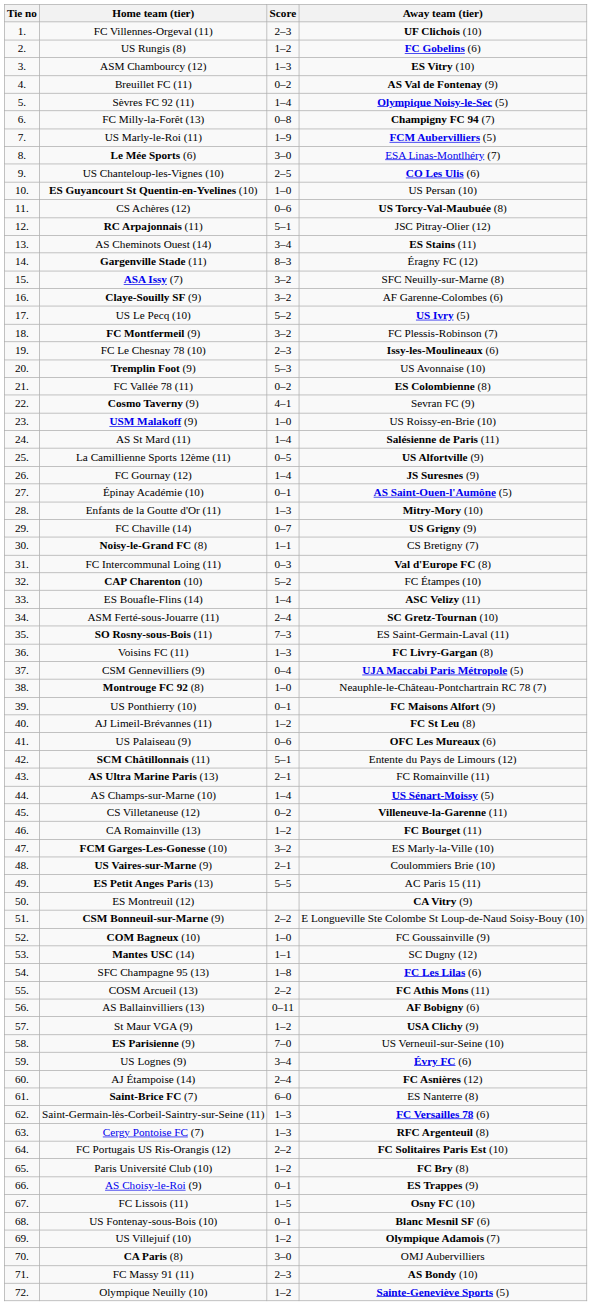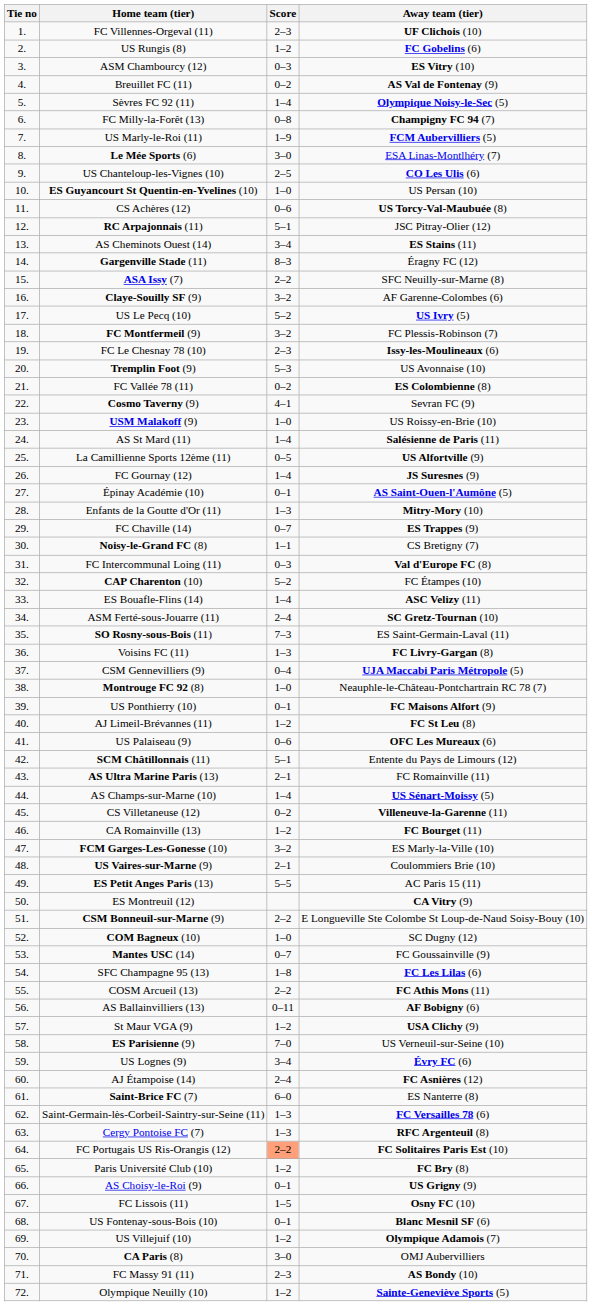 <table class="wikitable" style="text-align: center">
 <tr>
 <th>Tie no</th>
 <th>Home team (tier)</th>
 <th>Score</th>
 <th>Away team (tier)</th>
 </tr>
 <tr>
 <td>1.</td>
 <td>FC Villennes-Orgeval (11)</td>
 <td>2–3</td>
 <td><strong>UF Clichois</strong> (10)</td>
 </tr>
 <tr>
 <td>2.</td>
 <td>US Rungis (8)</td>
 <td>1–2</td>
 <td><strong><a href='#'>FC Gobelins</a></strong> (6)</td>
 </tr>
 <tr>
 <td>3.</td>
 <td>ASM Chambourcy (12)</td>
-<td>1–3</td>
+<td>0–3</td>
 <td><strong>ES Vitry</strong> (10)</td>
 </tr>
 <tr>
 <td>4.</td>
 <td>Breuillet FC (11)</td>
 <td>0–2</td>
 <td><strong>AS Val de Fontenay</strong> (9)</td>
 </tr>
 <tr>
 <td>5.</td>
 <td>Sèvres FC 92 (11)</td>
 <td>1–4</td>
 <td><strong><a href='#'>Olympique Noisy-le-Sec</a></strong> (5)</td>
 </tr>
 <tr>
 <td>6.</td>
 <td>FC Milly-la-Forêt (13)</td>
 <td>0–8</td>
 <td><strong>Champigny FC 94</strong> (7)</td>
 </tr>
 <tr>
 <td>7.</td>
 <td>US Marly-le-Roi (11)</td>
 <td>1–9</td>
 <td><strong><a href='#'>FCM Aubervilliers</a></strong> (5)</td>
 </tr>
 <tr>
 <td>8.</td>
 <td><strong>Le Mée Sports</strong> (6)</td>
 <td>3–0</td>
 <td><a href='#'>ESA Linas-Montlhéry</a> (7)</td>
 </tr>
 <tr>
 <td>9.</td>
 <td>US Chanteloup-les-Vignes (10)</td>
 <td>2–5</td>
 <td><strong><a href='#'>CO Les Ulis</a></strong> (6)</td>
 </tr>
 <tr>
 <td>10.</td>
 <td><strong>ES Guyancourt St Quentin-en-Yvelines</strong> (10)</td>
 <td>1–0</td>
 <td>US Persan (10)</td>
 </tr>
 <tr>
 <td>11.</td>
 <td>CS Achères (12)</td>
 <td>0–6</td>
 <td><strong>US Torcy-Val-Maubuée</strong> (8)</td>
 </tr>
 <tr>
 <td>12.</td>
 <td><strong>RC Arpajonnais</strong> (11)</td>
 <td>5–1</td>
 <td>JSC Pitray-Olier (12)</td>
 </tr>
 <tr>
 <td>13.</td>
 <td>AS Cheminots Ouest (14)</td>
 <td>3–4</td>
 <td><strong>ES Stains</strong> (11)</td>
 </tr>
 <tr>
 <td>14.</td>
 <td><strong>Gargenville Stade</strong> (11)</td>
 <td>8–3</td>
 <td>Éragny FC (12)</td>
 </tr>
 <tr>
 <td>15.</td>
 <td><strong><a href='#'>ASA Issy</a></strong> (7)</td>
-<td>3–2</td>
+<td>2–2 </td>
 <td>SFC Neuilly-sur-Marne (8)</td>
 </tr>
 <tr>
 <td>16.</td>
 <td><strong>Claye-Souilly SF</strong> (9)</td>
 <td>3–2</td>
 <td>AF Garenne-Colombes (6)</td>
 </tr>
 <tr>
 <td>17.</td>
 <td>US Le Pecq (10)</td>
 <td>5–2</td>
 <td><strong><a href='#'>US Ivry</a></strong> (5)</td>
 </tr>
 <tr>
 <td>18.</td>
 <td><strong>FC Montfermeil</strong> (9)</td>
 <td>3–2</td>
 <td>FC Plessis-Robinson (7)</td>
 </tr>
 <tr>
 <td>19.</td>
 <td>FC Le Chesnay 78 (10)</td>
 <td>2–3</td>
 <td><strong>Issy-les-Moulineaux</strong> (6)</td>
 </tr>
 <tr>
 <td>20.</td>
 <td><strong>Tremplin Foot</strong> (9)</td>
 <td>5–3</td>
 <td>US Avonnaise (10)</td>
 </tr>
 <tr>
 <td>21.</td>
 <td>FC Vallée 78 (11)</td>
 <td>0–2</td>
 <td><strong>ES Colombienne</strong> (8)</td>
 </tr>
 <tr>
 <td>22.</td>
 <td><strong>Cosmo Taverny</strong> (9)</td>
 <td>4–1</td>
 <td>Sevran FC (9)</td>
 </tr>
 <tr>
 <td>23.</td>
 <td><strong><a href='#'>USM Malakoff</a></strong> (9)</td>
 <td>1–0 </td>
 <td>US Roissy-en-Brie (10)</td>
 </tr>
 <tr>
 <td>24.</td>
 <td>AS St Mard (11)</td>
 <td>1–4</td>
 <td><strong>Salésienne de Paris</strong> (11)</td>
 </tr>
 <tr>
 <td>25.</td>
 <td>La Camillienne Sports 12ème (11)</td>
 <td>0–5</td>
 <td><strong>US Alfortville</strong> (9)</td>
 </tr>
 <tr>
 <td>26.</td>
 <td>FC Gournay (12)</td>
 <td>1–4</td>
 <td><strong>JS Suresnes</strong> (9)</td>
 </tr>
 <tr>
 <td>27.</td>
 <td>Épinay Académie (10)</td>
 <td>0–1</td>
 <td><strong><a href='#'>AS Saint-Ouen-l'Aumône</a></strong> (5)</td>
 </tr>
 <tr>
 <td>28.</td>
 <td>Enfants de la Goutte d'Or (11)</td>
 <td>1–3</td>
 <td><strong>Mitry-Mory</strong> (10)</td>
 </tr>
 <tr>
 <td>29.</td>
 <td>FC Chaville (14)</td>
 <td>0–7</td>
-<td><strong>US Grigny</strong> (9)</td>
+<td><strong>ES Trappes</strong> (9)</td>
 </tr>
 <tr>
 <td>30.</td>
 <td><strong>Noisy-le-Grand FC</strong> (8)</td>
 <td>1–1 </td>
 <td>CS Bretigny (7)</td>
 </tr>
 <tr>
 <td>31.</td>
 <td>FC Intercommunal Loing (11)</td>
 <td>0–3</td>
 <td><strong>Val d'Europe FC</strong> (8)</td>
 </tr>
 <tr>
 <td>32.</td>
 <td><strong>CAP Charenton</strong> (10)</td>
 <td>5–2</td>
 <td>FC Étampes (10)</td>
 </tr>
 <tr>
 <td>33.</td>
 <td>ES Bouafle-Flins (14)</td>
 <td>1–4</td>
 <td><strong>ASC Velizy</strong> (11)</td>
 </tr>
 <tr>
 <td>34.</td>
 <td>ASM Ferté-sous-Jouarre (11)</td>
 <td>2–4</td>
 <td><strong>SC Gretz-Tournan</strong> (10)</td>
 </tr>
 <tr>
 <td>35.</td>
 <td><strong>SO Rosny-sous-Bois</strong> (11)</td>
 <td>7–3</td>
 <td>ES Saint-Germain-Laval (11)</td>
 </tr>
 <tr>
 <td>36.</td>
 <td>Voisins FC (11)</td>
 <td>1–3</td>
 <td><strong>FC Livry-Gargan</strong> (8)</td>
 </tr>
 <tr>
 <td>37.</td>
 <td>CSM Gennevilliers (9)</td>
 <td>0–4</td>
 <td><strong><a href='#'>UJA Maccabi Paris Métropole</a></strong> (5)</td>
 </tr>
 <tr>
 <td>38.</td>
 <td><strong>Montrouge FC 92</strong> (8)</td>
 <td>1–0</td>
 <td>Neauphle-le-Château-Pontchartrain RC 78 (7)</td>
 </tr>
 <tr>
 <td>39.</td>
 <td>US Ponthierry (10)</td>
 <td>0–1</td>
 <td><strong>FC Maisons Alfort</strong> (9)</td>
 </tr>
 <tr>
 <td>40.</td>
 <td>AJ Limeil-Brévannes (11)</td>
 <td>1–2</td>
 <td><strong>FC St Leu</strong> (8)</td>
 </tr>
 <tr>
 <td>41.</td>
 <td>US Palaiseau (9)</td>
 <td>0–6</td>
 <td><strong>OFC Les Mureaux</strong> (6)</td>
 </tr>
 <tr>
 <td>42.</td>
 <td><strong>SCM Châtillonnais</strong> (11)</td>
 <td>5–1</td>
 <td>Entente du Pays de Limours (12)</td>
 </tr>
 <tr>
 <td>43.</td>
 <td><strong>AS Ultra Marine Paris</strong> (13)</td>
 <td>2–1</td>
 <td>FC Romainville (11)</td>
 </tr>
 <tr>
 <td>44.</td>
 <td>AS Champs-sur-Marne (10)</td>
 <td>1–4</td>
 <td><strong><a href='#'>US Sénart-Moissy</a></strong> (5)</td>
 </tr>
 <tr>
 <td>45.</td>
 <td>CS Villetaneuse (12)</td>
 <td>0–2 </td>
 <td><strong>Villeneuve-la-Garenne</strong> (11)</td>
 </tr>
 <tr>
 <td>46.</td>
 <td>CA Romainville (13)</td>
 <td>1–2</td>
 <td><strong>FC Bourget</strong> (11)</td>
 </tr>
 <tr>
 <td>47.</td>
 <td><strong>FCM Garges-Les-Gonesse</strong> (10)</td>
 <td>3–2</td>
 <td>ES Marly-la-Ville (10)</td>
 </tr>
 <tr>
 <td>48.</td>
 <td><strong>US Vaires-sur-Marne</strong> (9)</td>
 <td>2–1</td>
 <td>Coulommiers Brie (10)</td>
 </tr>
 <tr>
 <td>49.</td>
 <td><strong>ES Petit Anges Paris</strong> (13)</td>
 <td>5–5 </td>
 <td>AC Paris 15 (11)</td>
 </tr>
 <tr>
 <td>50.</td>
 <td>ES Montreuil (12)</td>
 <td></td>
 <td><strong>CA Vitry</strong> (9)</td>
 </tr>
 <tr>
 <td>51.</td>
 <td><strong>CSM Bonneuil-sur-Marne</strong> (9)</td>
 <td>2–2 </td>
 <td>E Longueville Ste Colombe St Loup-de-Naud Soisy-Bouy (10)</td>
 </tr>
 <tr>
 <td>52.</td>
 <td><strong>COM Bagneux</strong> (10)</td>
 <td>1–0</td>
-<td>FC Goussainville (9)</td>
+<td>SC Dugny (12)</td>
 </tr>
 <tr>
 <td>53.</td>
 <td><strong>Mantes USC</strong> (14)</td>
-<td>1–1 </td>
-<td>SC Dugny (12)</td>
+<td>0–7</td>
+<td>FC Goussainville (9)</td>
 </tr>
 <tr>
 <td>54.</td>
 <td>SFC Champagne 95 (13)</td>
 <td>1–8</td>
 <td><strong><a href='#'>FC Les Lilas</a></strong> (6)</td>
 </tr>
 <tr>
 <td>55.</td>
 <td>COSM Arcueil (13)</td>
 <td>2–2 </td>
 <td><strong>FC Athis Mons</strong> (11)</td>
 </tr>
 <tr>
 <td>56.</td>
 <td>AS Ballainvilliers (13)</td>
 <td>0–11</td>
 <td><strong>AF Bobigny</strong> (6)</td>
 </tr>
 <tr>
 <td>57.</td>
 <td>St Maur VGA (9)</td>
 <td>1–2</td>
 <td><strong>USA Clichy</strong> (9)</td>
 </tr>
 <tr>
 <td>58.</td>
 <td><strong>ES Parisienne</strong> (9)</td>
 <td>7–0</td>
 <td>US Verneuil-sur-Seine (10)</td>
 </tr>
 <tr>
 <td>59.</td>
 <td>US Lognes (9)</td>
 <td>3–4 </td>
 <td><strong><a href='#'>Évry FC</a></strong> (6)</td>
 </tr>
 <tr>
 <td>60.</td>
 <td>AJ Étampoise (14)</td>
 <td>2–4 </td>
 <td><strong>FC Asnières</strong> (12)</td>
 </tr>
 <tr>
 <td>61.</td>
 <td><strong>Saint-Brice FC</strong> (7)</td>
 <td>6–0</td>
 <td>ES Nanterre (8)</td>
 </tr>
 <tr>
 <td>62.</td>
 <td>Saint-Germain-lès-Corbeil-Saintry-sur-Seine (11)</td>
 <td>1–3</td>
 <td><strong><a href='#'>FC Versailles 78</a></strong> (6)</td>
 </tr>
 <tr>
 <td>63.</td>
 <td><a href='#'>Cergy Pontoise FC</a> (7)</td>
 <td>1–3</td>
 <td><strong>RFC Argenteuil</strong> (8)</td>
 </tr>
 <tr>
 <td>64.</td>
 <td>FC Portugais US Ris-Orangis (12)</td>
-<td>2–2 </td>
+<td style="background: lightsalmon;">2–2 </td>
 <td><strong>FC Solitaires Paris Est</strong> (10)</td>
 </tr>
 <tr>
 <td>65.</td>
 <td>Paris Université Club (10)</td>
 <td>1–2</td>
 <td><strong>FC Bry</strong> (8)</td>
 </tr>
 <tr>
 <td>66.</td>
 <td><a href='#'>AS Choisy-le-Roi</a> (9)</td>
 <td>0–1</td>
-<td><strong>ES Trappes</strong> (9)</td>
+<td><strong>US Grigny</strong> (9)</td>
 </tr>
 <tr>
 <td>67.</td>
 <td>FC Lissois (11)</td>
 <td>1–5</td>
 <td><strong>Osny FC</strong> (10)</td>
 </tr>
 <tr>
 <td>68.</td>
 <td>US Fontenay-sous-Bois (10)</td>
 <td>0–1</td>
 <td><strong>Blanc Mesnil SF</strong> (6)</td>
 </tr>
 <tr>
 <td>69.</td>
 <td>US Villejuif (10)</td>
 <td>1–2</td>
 <td><strong>Olympique Adamois</strong> (7)</td>
 </tr>
 <tr>
 <td>70.</td>
 <td><strong>CA Paris</strong> (8)</td>
 <td>3–0 </td>
 <td>OMJ Aubervilliers</td>
 </tr>
 <tr>
 <td>71.</td>
 <td>FC Massy 91 (11)</td>
 <td>2–3</td>
 <td><strong>AS Bondy</strong> (10)</td>
 </tr>
 <tr>
 <td>72.</td>
 <td>Olympique Neuilly (10)</td>
 <td>1–2</td>
 <td><strong><a href='#'>Sainte-Geneviève Sports</a></strong> (5)</td>
 </tr>
 </table>
